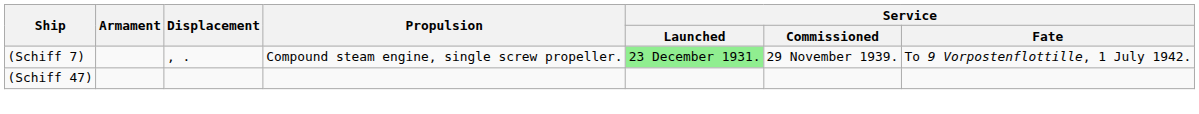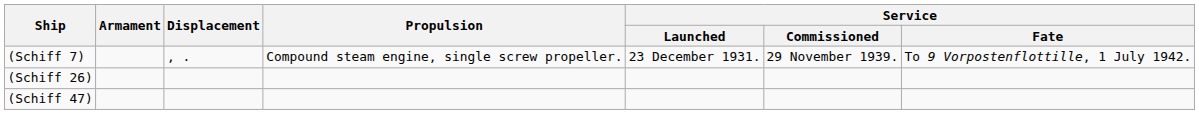 <table class="wikitable">
 <tr>
 <th rowspan="2">Ship</th>
 <th rowspan="2">Armament</th>
 <th rowspan="2">Displacement</th>
 <th rowspan="2">Propulsion</th>
 <th colspan="3">Service</th>
 </tr>
 <tr>
 <th>Launched</th>
 <th>Commissioned</th>
 <th>Fate</th>
 </tr>
 <tr>
 <td> (Schiff 7)</td>
 <td></td>
 <td>, .</td>
 <td>Compound steam engine, single screw propeller.</td>
-<td style="background: lightgreen;">23 December 1931.</td>
+<td>23 December 1931.</td>
 <td>29 November 1939.</td>
 <td>To <em>9 Vorpostenflottille</em>, 1 July 1942.</td>
+</tr>
+<tr>
+<td> (Schiff 26)</td>
+<td></td>
+<td></td>
+<td></td>
+<td></td>
+<td></td>
+<td></td>
 </tr>
 <tr>
 <td> (Schiff 47)</td>
 <td></td>
 <td></td>
 <td></td>
 <td></td>
 <td></td>
 <td></td>
 </tr>
 </table>
